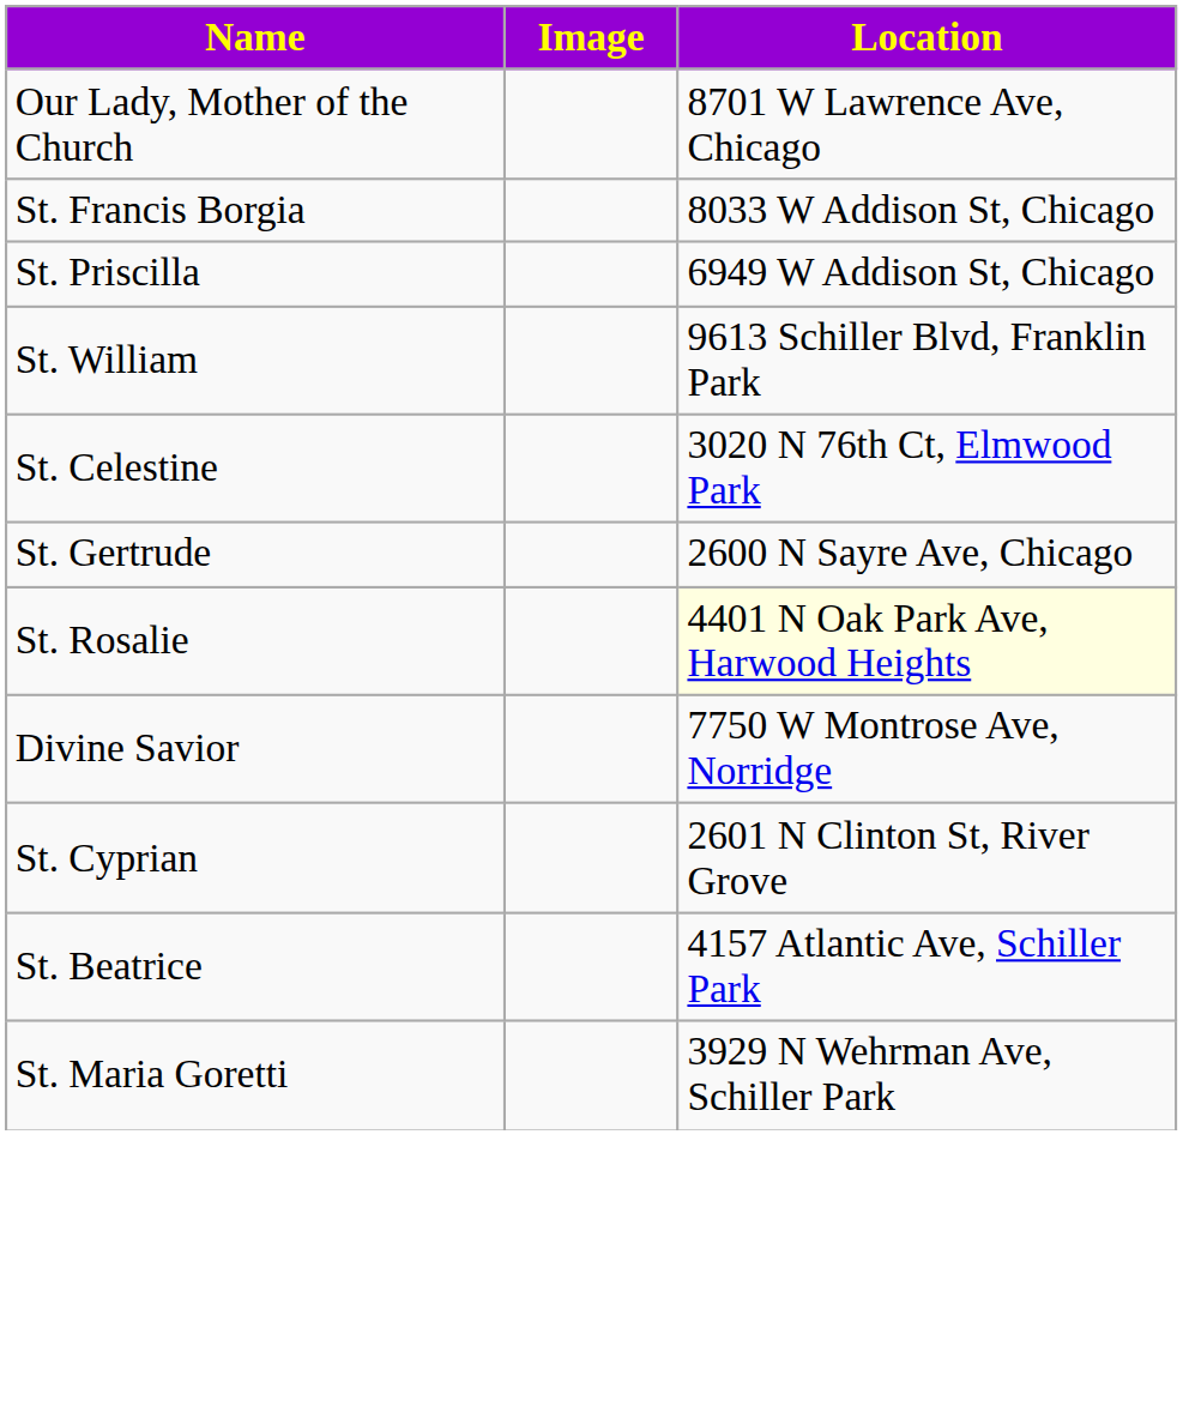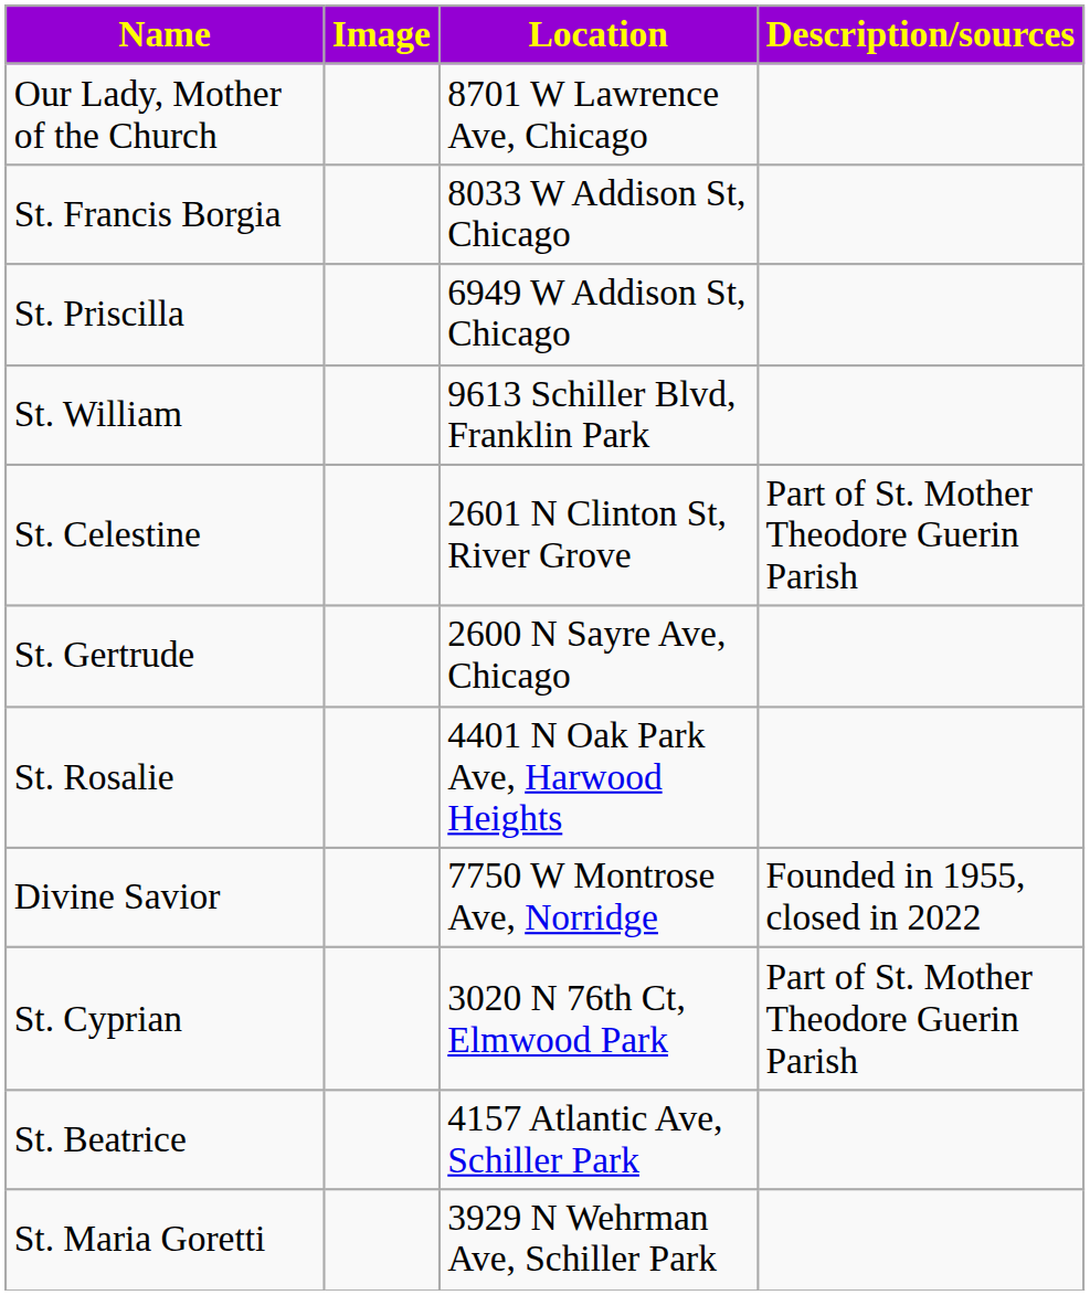 <table class="wikitable sortable" style="width:75%">
 <tr>
 <th style="background:darkviolet; color:yellow;" width="30%"><strong>Name</strong></th>
 <th style="background:darkviolet; color:yellow;" width="10%"><strong>Image</strong></th>
 <th style="background:darkviolet; color:yellow;" width="30%"><strong>Location</strong></th>
+<th style="background:darkviolet; color:yellow;" width="30%"><strong>Description/sources</strong></th>
 </tr>
 <tr>
 <td>Our Lady, Mother of the Church</td>
 <td></td>
 <td>8701 W Lawrence Ave, Chicago</td>
+<td></td>
 </tr>
 <tr>
 <td>St. Francis Borgia</td>
 <td></td>
 <td>8033 W Addison St, Chicago</td>
+<td></td>
 </tr>
 <tr>
 <td>St. Priscilla</td>
 <td></td>
 <td>6949 W Addison St, Chicago</td>
+<td></td>
 </tr>
 <tr>
 <td>St. William</td>
 <td></td>
 <td>9613 Schiller Blvd, Franklin Park</td>
+<td></td>
 </tr>
 <tr>
 <td>St. Celestine</td>
 <td></td>
-<td>3020 N 76th Ct, <a href='#'>Elmwood Park</a></td>
+<td>2601 N Clinton St, River Grove</td>
+<td>Part of St. Mother Theodore Guerin Parish</td>
 </tr>
 <tr>
 <td>St. Gertrude</td>
 <td></td>
 <td>2600 N Sayre Ave, Chicago</td>
+<td></td>
 </tr>
 <tr>
 <td>St. Rosalie</td>
 <td></td>
-<td style="background: lightyellow;">4401 N Oak Park Ave, <a href='#'>Harwood Heights</a></td>
+<td>4401 N Oak Park Ave, <a href='#'>Harwood Heights</a></td>
+<td></td>
 </tr>
 <tr>
 <td>Divine Savior</td>
 <td></td>
 <td>7750 W Montrose  Ave, <a href='#'>Norridge</a></td>
+<td>Founded in 1955, closed in 2022</td>
 </tr>
 <tr>
 <td>St. Cyprian</td>
 <td></td>
-<td>2601 N Clinton St, River Grove</td>
+<td>3020 N 76th Ct, <a href='#'>Elmwood Park</a></td>
+<td>Part of St. Mother Theodore Guerin Parish</td>
 </tr>
 <tr>
 <td>St. Beatrice</td>
 <td></td>
 <td>4157 Atlantic Ave, <a href='#'>Schiller Park</a></td>
+<td></td>
 </tr>
 <tr>
 <td>St. Maria Goretti</td>
 <td></td>
 <td>3929 N Wehrman Ave, Schiller Park</td>
+<td></td>
 </tr>
 </table>
